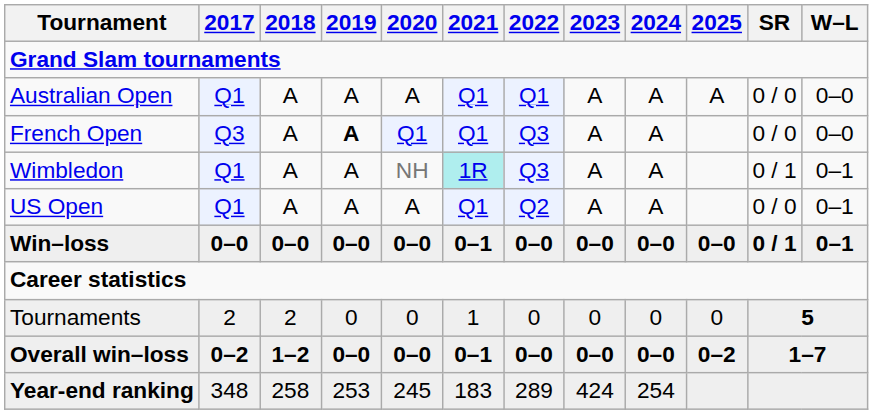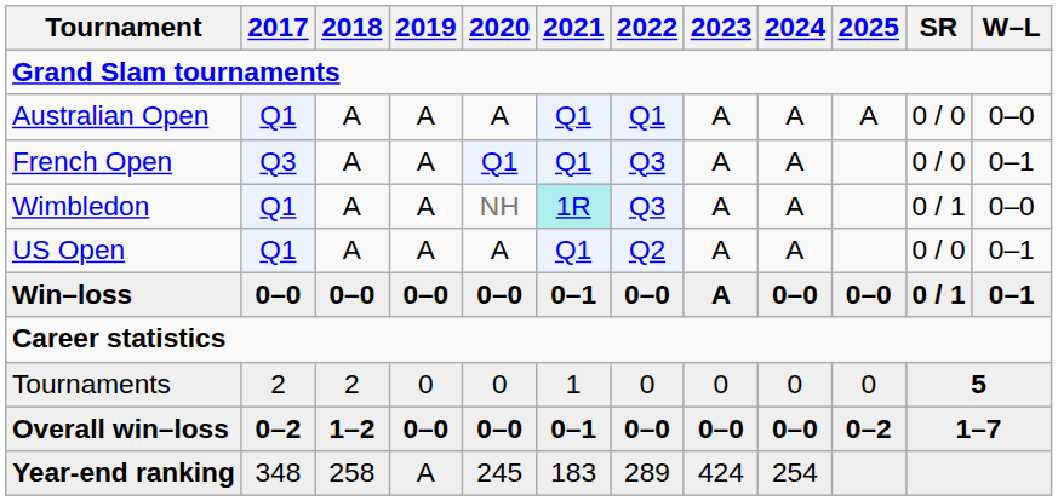 <table class=wikitable style=text-align:center;font-size:97%>
 <tr>
 <th>Tournament</th>
 <th><a href='#'>2017</a></th>
 <th><a href='#'>2018</a></th>
 <th><a href='#'>2019</a></th>
 <th><a href='#'>2020</a></th>
 <th><a href='#'>2021</a></th>
 <th><a href='#'>2022</a></th>
 <th><a href='#'>2023</a></th>
 <th><a href='#'>2024</a></th>
 <th><a href='#'>2025</a></th>
 <th>SR</th>
 <th width=38>W–L</th>
 </tr>
 <tr>
 <td colspan=12 align=left><strong><a href='#'>Grand Slam tournaments</a></strong></td>
 </tr>
 <tr>
 <td align=left><a href='#'>Australian Open</a></td>
 <td bgcolor=ecf2ff><a href='#'>Q1</a></td>
 <td>A</td>
 <td>A</td>
 <td>A</td>
 <td bgcolor=ecf2ff><a href='#'>Q1</a></td>
 <td bgcolor=ecf2ff><a href='#'>Q1</a></td>
 <td>A</td>
 <td>A</td>
 <td>A</td>
 <td>0 / 0</td>
 <td>0–0</td>
 </tr>
 <tr>
 <td align=left><a href='#'>French Open</a></td>
 <td bgcolor=ecf2ff><a href='#'>Q3</a></td>
 <td>A</td>
-<td><strong>A</strong></td>
+<td>A</td>
 <td bgcolor=ecf2ff><a href='#'>Q1</a></td>
 <td bgcolor=ecf2ff><a href='#'>Q1</a></td>
 <td bgcolor=ecf2ff><a href='#'>Q3</a></td>
 <td>A</td>
 <td>A</td>
 <td></td>
 <td>0 / 0</td>
-<td>0–0</td>
+<td>0–1</td>
 </tr>
 <tr>
 <td align=left><a href='#'>Wimbledon</a></td>
 <td bgcolor=ecf2ff><a href='#'>Q1</a></td>
 <td>A</td>
 <td>A</td>
 <td style=color:#767676>NH</td>
 <td bgcolor=afeeee><a href='#'>1R</a></td>
 <td bgcolor=ecf2ff><a href='#'>Q3</a></td>
 <td>A</td>
 <td>A</td>
 <td></td>
 <td>0 / 1</td>
-<td>0–1</td>
+<td>0–0</td>
 </tr>
 <tr>
 <td align=left><a href='#'>US Open</a></td>
 <td bgcolor=ecf2ff><a href='#'>Q1</a></td>
 <td>A</td>
 <td>A</td>
 <td>A</td>
 <td bgcolor=ecf2ff><a href='#'>Q1</a></td>
 <td bgcolor=ecf2ff><a href='#'>Q2</a></td>
 <td>A</td>
 <td>A</td>
 <td></td>
 <td>0 / 0</td>
 <td>0–1</td>
 </tr>
 <tr style=font-weight:bold;background:#efefef>
 <td style=text-align:left>Win–loss</td>
 <td>0–0</td>
 <td>0–0</td>
 <td>0–0</td>
 <td>0–0</td>
 <td>0–1</td>
 <td>0–0</td>
-<td>0–0</td>
+<td>A</td>
 <td>0–0</td>
 <td>0–0</td>
 <td>0 / 1</td>
 <td>0–1</td>
 </tr>
 <tr>
 <td colspan=12 align=left><strong>Career statistics</strong></td>
 </tr>
 <tr bgcolor=efefef>
 <td align=left>Tournaments</td>
 <td>2</td>
 <td>2</td>
 <td>0</td>
 <td>0</td>
 <td>1</td>
 <td>0</td>
 <td>0</td>
 <td>0</td>
 <td>0</td>
 <td colspan=2><strong>5</strong></td>
 </tr>
 <tr style=font-weight:bold;background:#efefef>
 <td style=text-align:left>Overall win–loss</td>
 <td>0–2</td>
 <td>1–2</td>
 <td>0–0</td>
 <td>0–0</td>
 <td>0–1</td>
 <td>0–0</td>
 <td>0–0</td>
 <td>0–0</td>
 <td>0–2</td>
 <td colspan=2>1–7</td>
 </tr>
 <tr bgcolor=efefef>
 <td align=left><strong>Year-end ranking</strong></td>
 <td>348</td>
 <td>258</td>
-<td>253</td>
+<td>A</td>
 <td>245</td>
 <td>183</td>
 <td>289</td>
 <td>424</td>
 <td>254</td>
 <td></td>
 <td colspan=2><strong></strong></td>
 </tr>
 </table>
